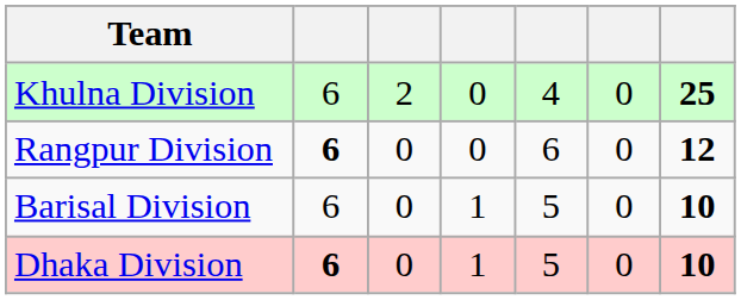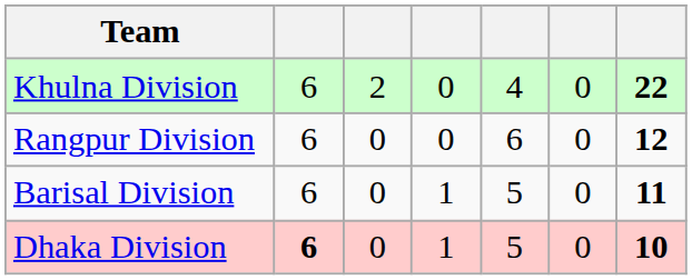 <table class="wikitable" style="text-align:center">
 <tr>
 <th style="width:120px">Team</th>
 <th style="width:25px"></th>
 <th style="width:25px"></th>
 <th style="width:25px"></th>
 <th style="width:25px"></th>
 <th style="width:25px"></th>
 <th style="width:25px"></th>
 </tr>
 <tr style="background:#cfc;">
 <td style="text-align:left"><a href='#'>Khulna Division</a></td>
 <td>6</td>
 <td>2</td>
 <td>0</td>
 <td>4</td>
 <td>0</td>
-<td><strong>25</strong></td>
+<td><strong>22</strong></td>
 </tr>
 <tr>
 <td style="text-align:left"><a href='#'>Rangpur Division</a></td>
-<td><strong>6</strong></td>
+<td>6</td>
 <td>0</td>
 <td>0</td>
 <td>6</td>
 <td>0</td>
 <td><strong>12</strong></td>
 </tr>
 <tr>
 <td style="text-align:left"><a href='#'>Barisal Division</a></td>
 <td>6</td>
 <td>0</td>
 <td>1</td>
 <td>5</td>
 <td>0</td>
-<td><strong>10</strong></td>
+<td><strong>11</strong></td>
 </tr>
 <tr style="background:#fcc;">
 <td style="text-align:left"><a href='#'>Dhaka Division</a></td>
 <td><strong>6</strong></td>
 <td>0</td>
 <td>1</td>
 <td>5</td>
 <td>0</td>
 <td><strong>10</strong></td>
 </tr>
 </table>
